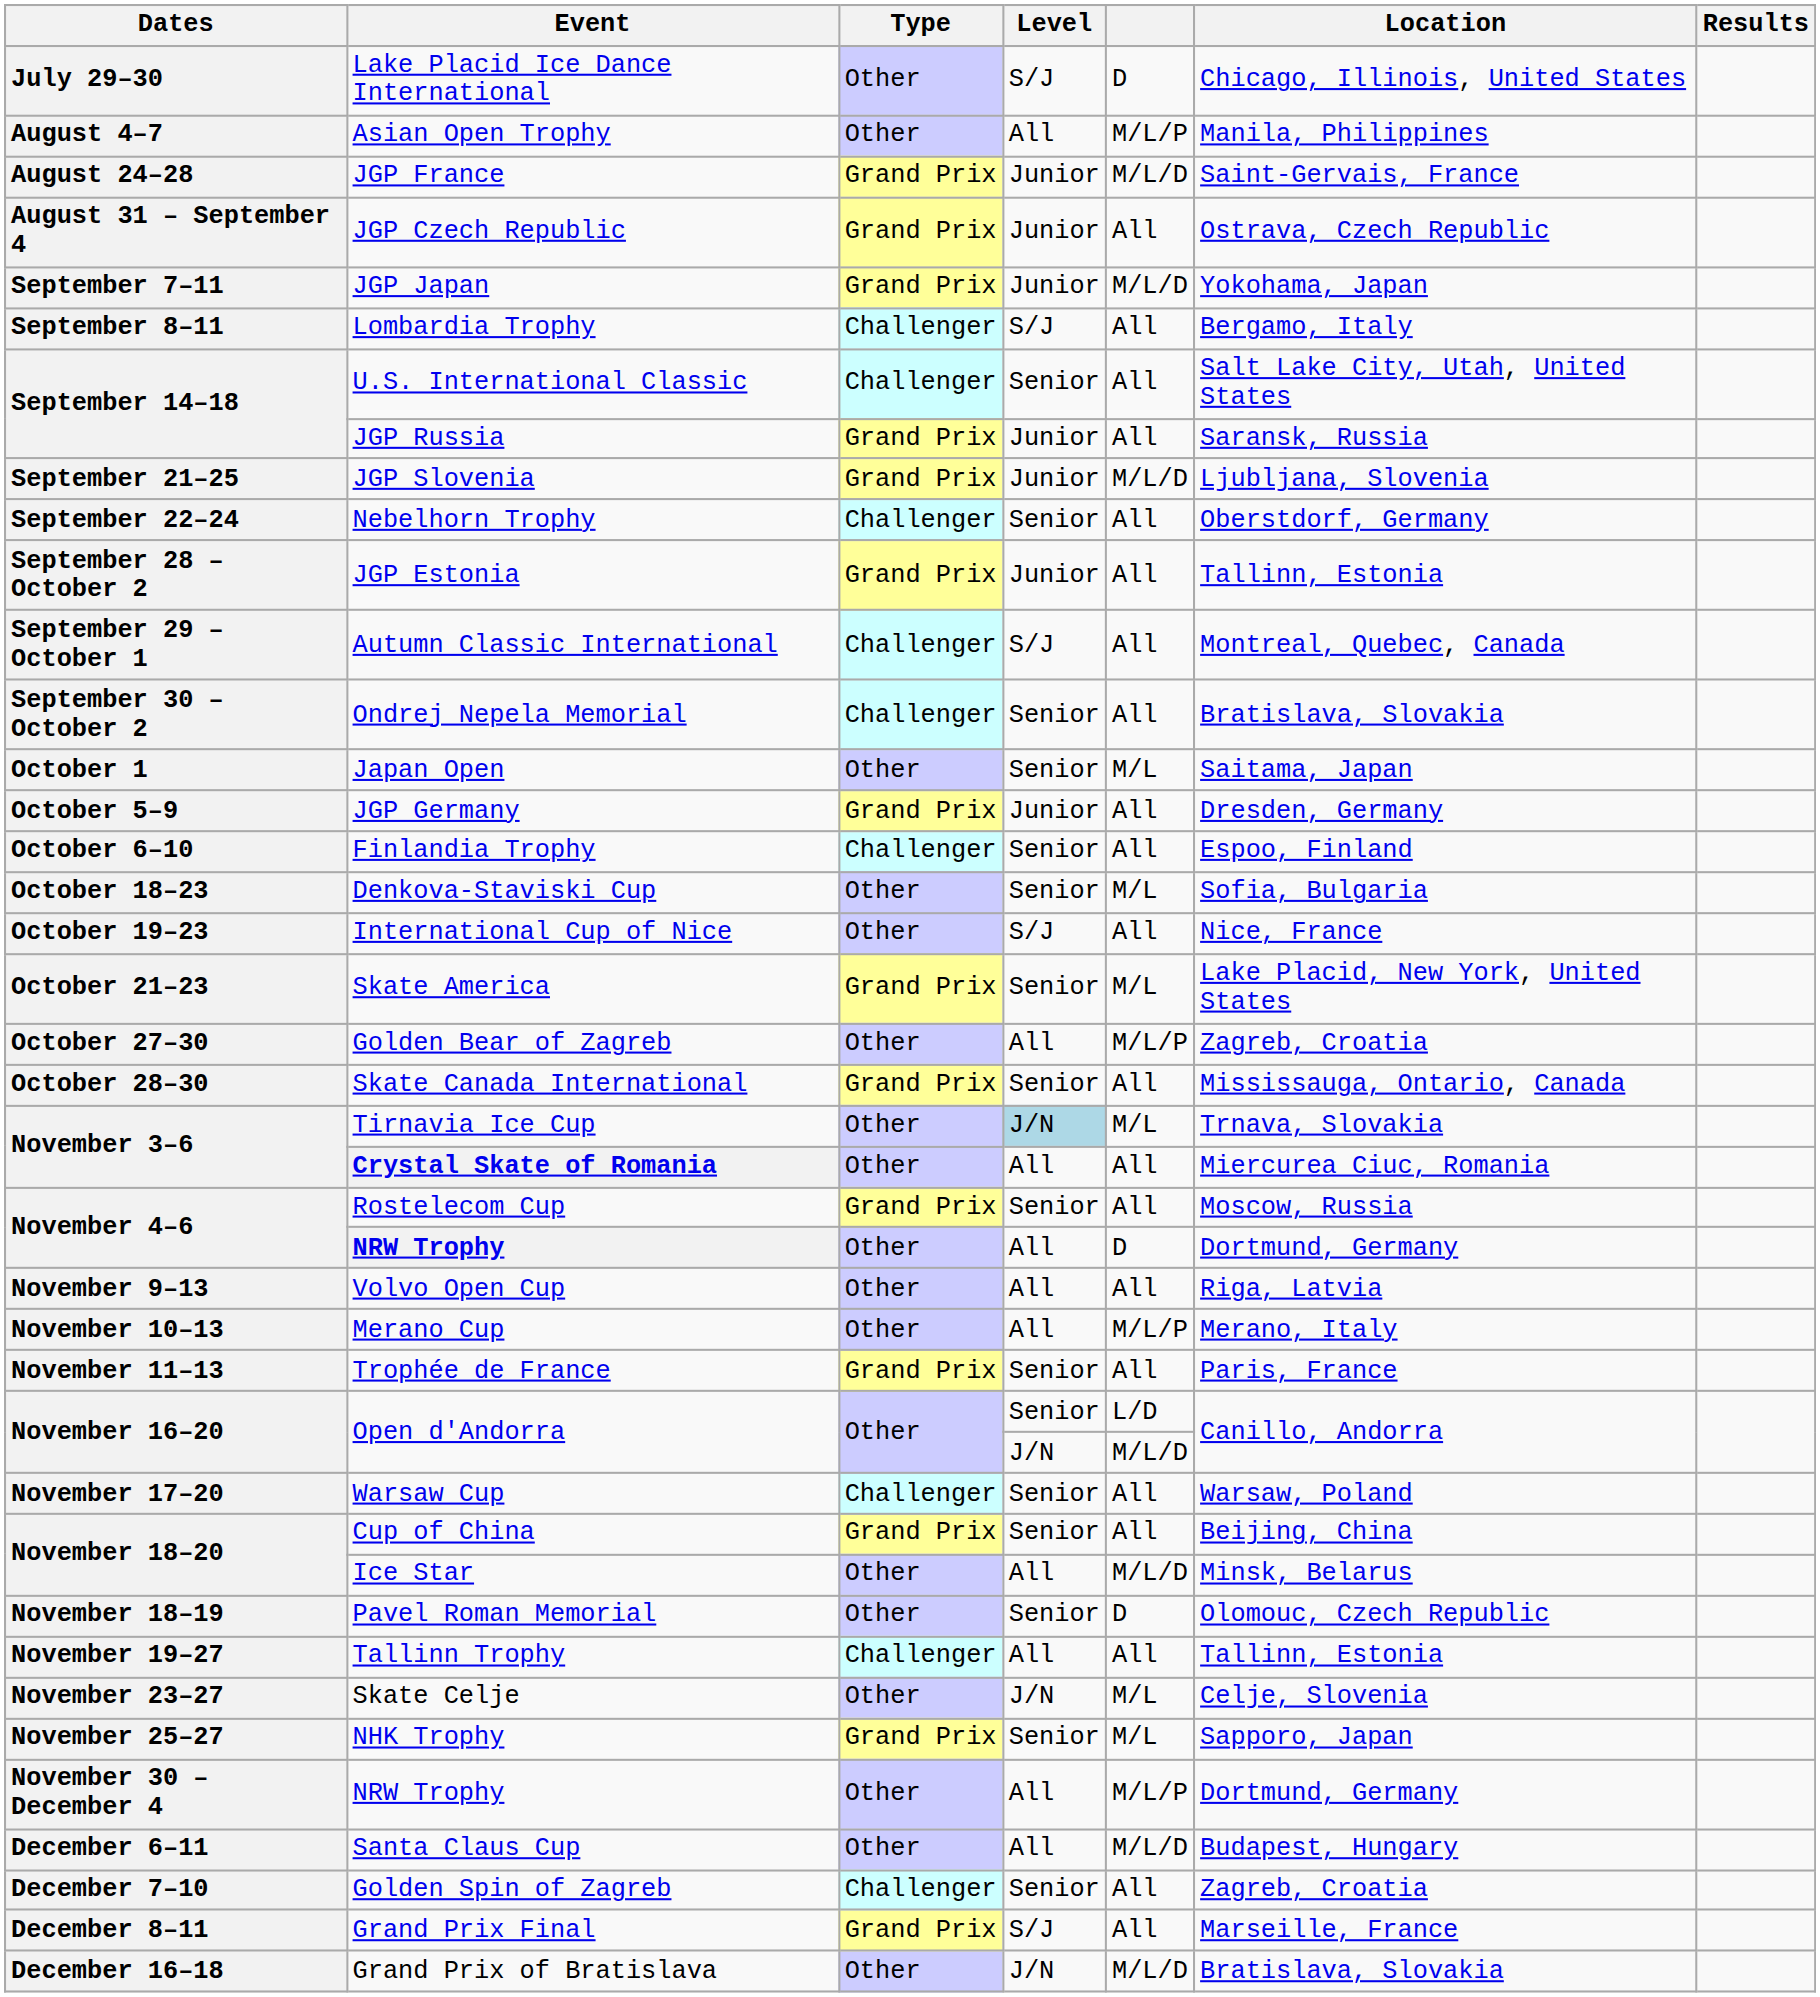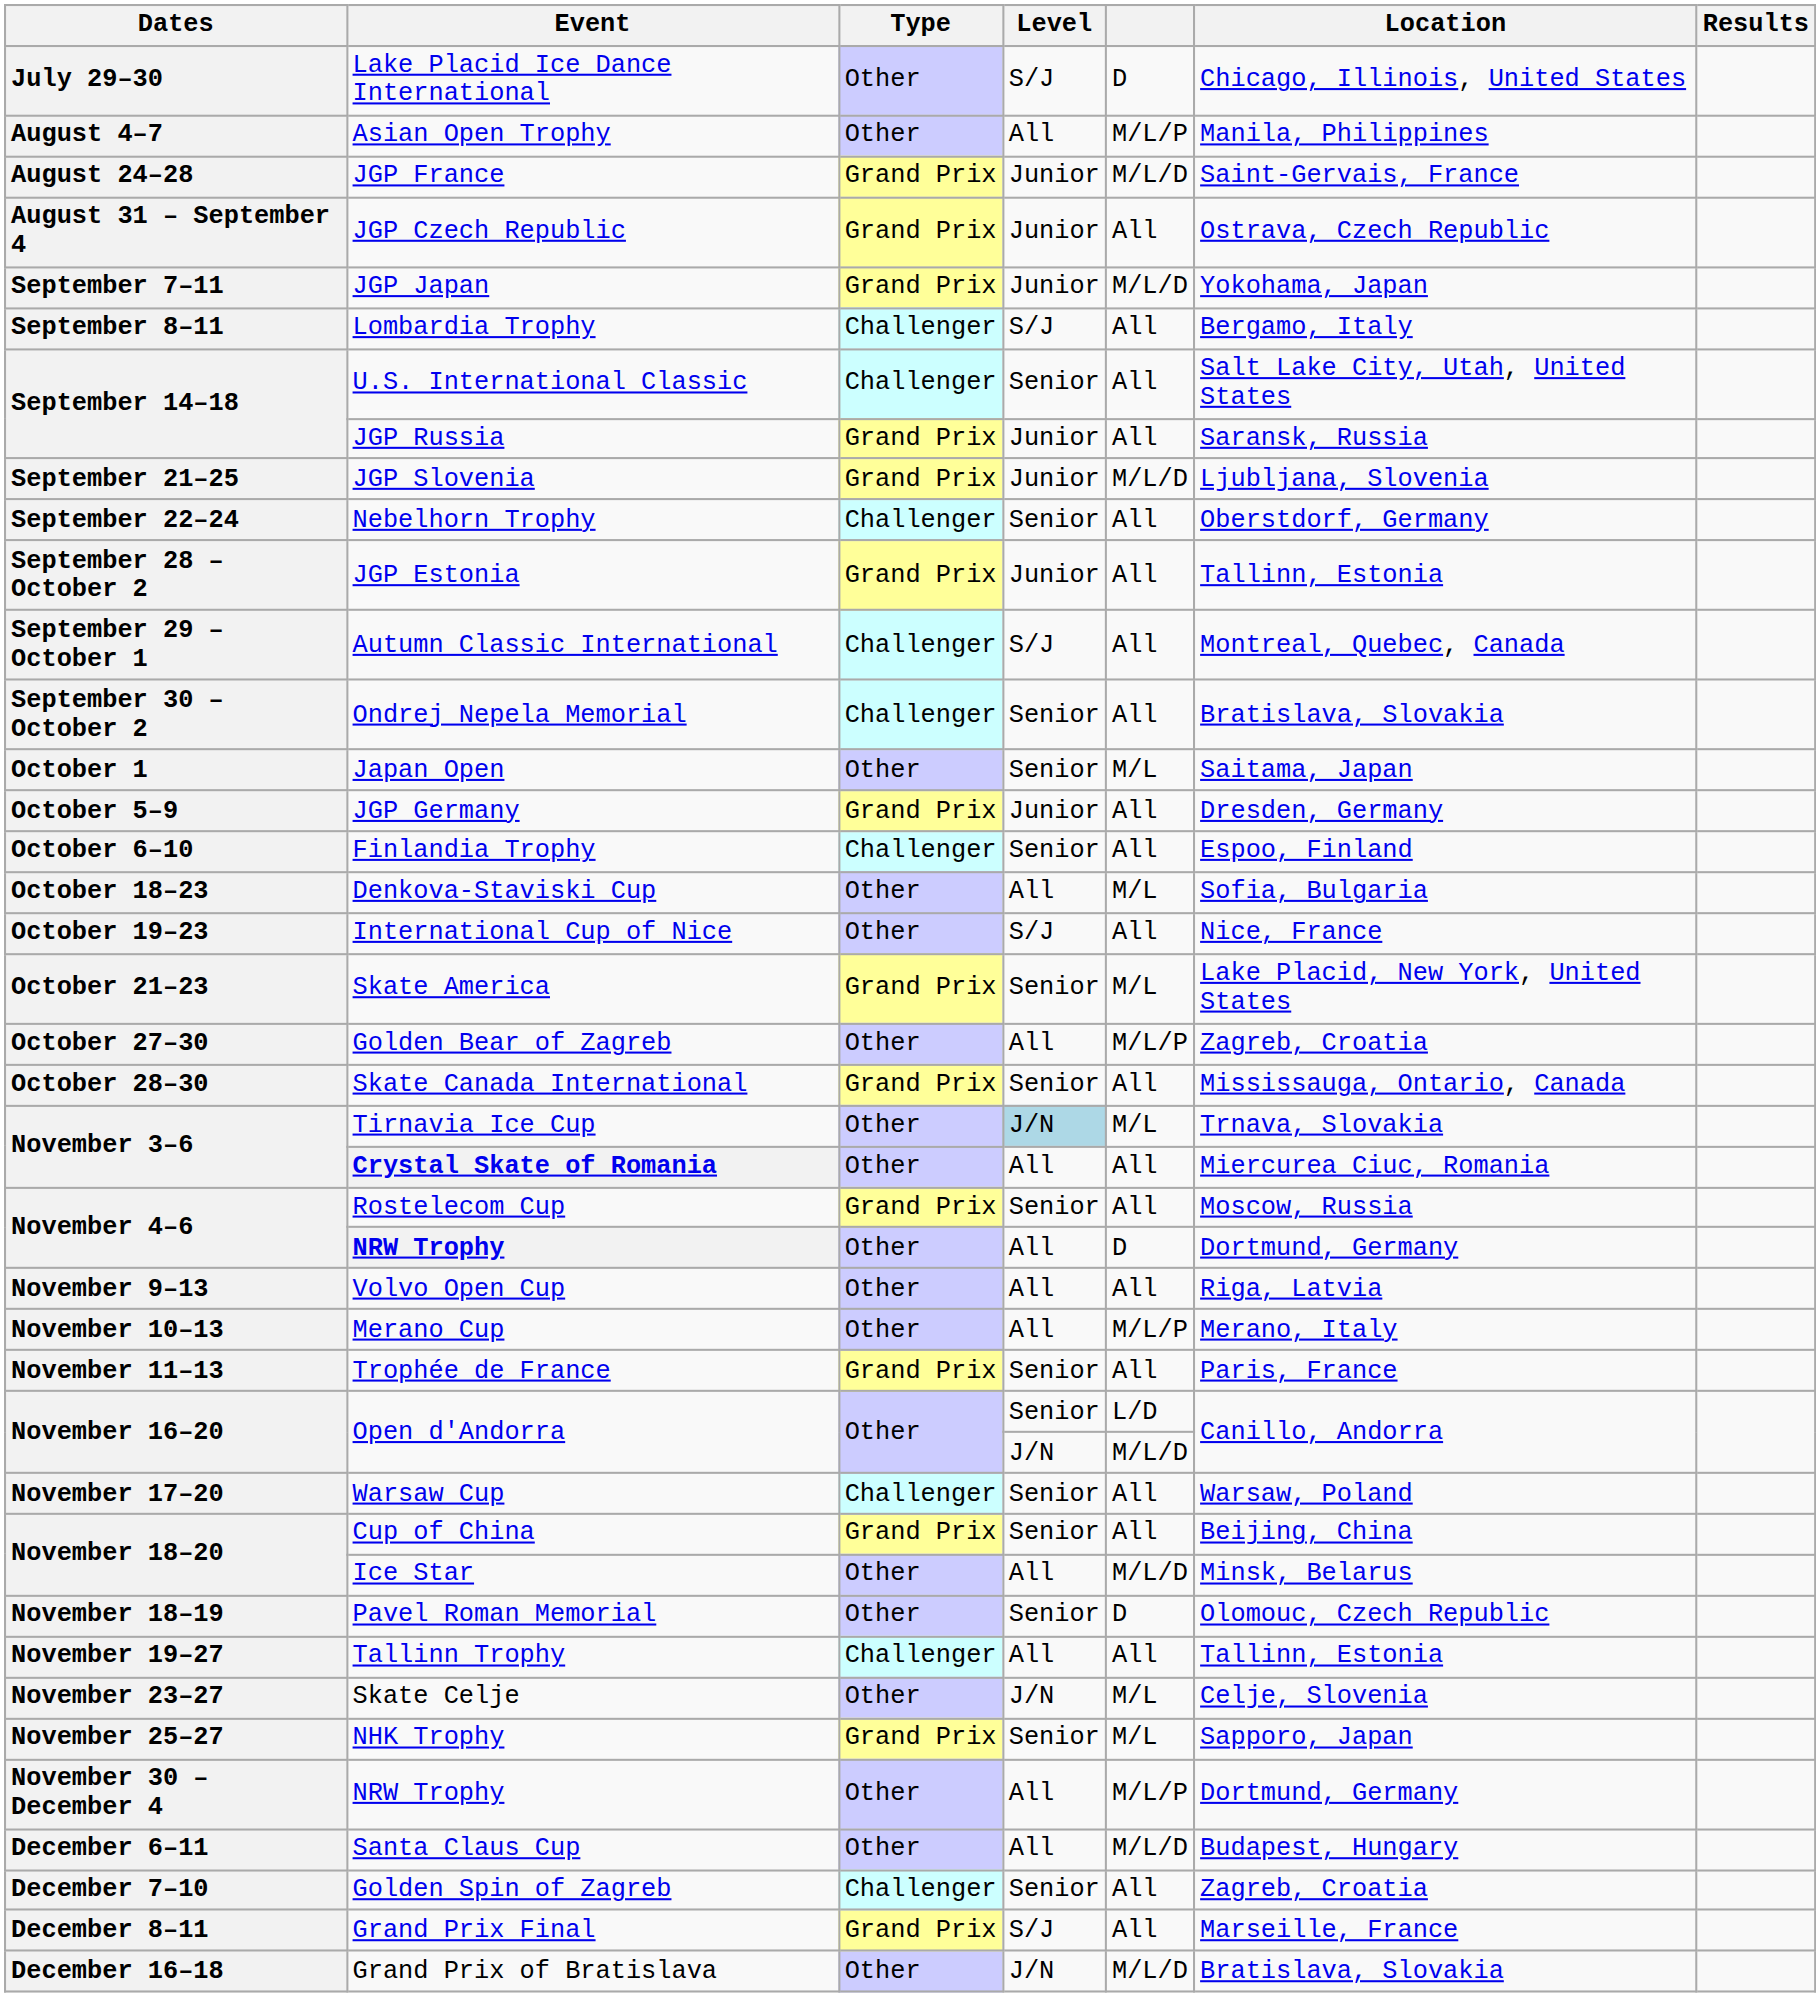 <table class="wikitable sortable" style="text-align:left; font-size:95%; width:100%">
 <tr>
 <th scope="col">Dates</th>
 <th scope="col">Event</th>
 <th scope="col">Type</th>
 <th scope="col" class="unsortable">Level</th>
 <th scope="col" class="unsortable"></th>
 <th scope="col" class="unsortable">Location</th>
 <th scope="col" class="unsortable">Results</th>
 </tr>
 <tr>
 <th scope="row" style="text-align:left">July 29–30</th>
 <td><a href='#'>Lake Placid Ice Dance International</a></td>
 <td bgcolor="ccccff">Other</td>
 <td>S/J</td>
 <td>D</td>
 <td><a href='#'>Chicago, Illinois</a>, <a href='#'>United States</a></td>
 <td></td>
 </tr>
 <tr>
 <th scope="row" style="text-align:left">August 4–7</th>
 <td><a href='#'>Asian Open Trophy</a></td>
 <td bgcolor="ccccff">Other</td>
 <td>All</td>
 <td>M/L/P</td>
 <td><a href='#'>Manila, Philippines</a></td>
 <td></td>
 </tr>
 <tr>
 <th scope="row" style="text-align:left">August 24–28</th>
 <td><a href='#'>JGP France</a></td>
 <td bgcolor="ffff99">Grand Prix</td>
 <td>Junior</td>
 <td>M/L/D</td>
 <td><a href='#'>Saint-Gervais, France</a></td>
 <td></td>
 </tr>
 <tr>
 <th scope="row" style="text-align:left">August 31 – September 4</th>
 <td><a href='#'>JGP Czech Republic</a></td>
 <td bgcolor="ffff99">Grand Prix</td>
 <td>Junior</td>
 <td>All</td>
 <td><a href='#'>Ostrava, Czech Republic</a></td>
 <td></td>
 </tr>
 <tr>
 <th scope="row" style="text-align:left">September 7–11</th>
 <td><a href='#'>JGP Japan</a></td>
 <td bgcolor="ffff99">Grand Prix</td>
 <td>Junior</td>
 <td>M/L/D</td>
 <td><a href='#'>Yokohama, Japan</a></td>
 <td></td>
 </tr>
 <tr>
 <th scope="row" style="text-align:left">September 8–11</th>
 <td><a href='#'>Lombardia Trophy</a></td>
 <td bgcolor="ccffff">Challenger</td>
 <td>S/J</td>
 <td>All</td>
 <td><a href='#'>Bergamo, Italy</a></td>
 <td></td>
 </tr>
 <tr>
 <th scope="row" style="text-align:left" rowspan="2">September 14–18</th>
 <td><a href='#'>U.S. International Classic</a></td>
 <td bgcolor="ccffff">Challenger</td>
 <td>Senior</td>
 <td>All</td>
 <td><a href='#'>Salt Lake City, Utah</a>, <a href='#'>United States</a></td>
 <td></td>
 </tr>
 <tr>
 <td><a href='#'>JGP Russia</a></td>
 <td bgcolor="ffff99">Grand Prix</td>
 <td>Junior</td>
 <td>All</td>
 <td><a href='#'>Saransk, Russia</a></td>
 <td></td>
 </tr>
 <tr>
 <th scope="row" style="text-align:left">September 21–25</th>
 <td><a href='#'>JGP Slovenia</a></td>
 <td bgcolor="ffff99">Grand Prix</td>
 <td>Junior</td>
 <td>M/L/D</td>
 <td><a href='#'>Ljubljana, Slovenia</a></td>
 <td></td>
 </tr>
 <tr>
 <th scope="row" style="text-align:left">September 22–24</th>
 <td><a href='#'>Nebelhorn Trophy</a></td>
 <td bgcolor="ccffff">Challenger</td>
 <td>Senior</td>
 <td>All</td>
 <td><a href='#'>Oberstdorf, Germany</a></td>
 <td></td>
 </tr>
 <tr>
 <th scope="row" style="text-align:left">September 28 – October 2</th>
 <td><a href='#'>JGP Estonia</a></td>
 <td bgcolor="ffff99">Grand Prix</td>
 <td>Junior</td>
 <td>All</td>
 <td><a href='#'>Tallinn, Estonia</a></td>
 <td></td>
 </tr>
 <tr>
 <th scope="row" style="text-align:left">September 29 – October 1</th>
 <td><a href='#'>Autumn Classic International</a></td>
 <td bgcolor="ccffff">Challenger</td>
 <td>S/J</td>
 <td>All</td>
 <td><a href='#'>Montreal, Quebec</a>, <a href='#'>Canada</a></td>
 <td></td>
 </tr>
 <tr>
 <th scope="row" style="text-align:left">September 30 – October 2</th>
 <td><a href='#'>Ondrej Nepela Memorial</a></td>
 <td bgcolor="ccffff">Challenger</td>
 <td>Senior</td>
 <td>All</td>
 <td><a href='#'>Bratislava, Slovakia</a></td>
 <td> </td>
 </tr>
 <tr>
 <th scope="row" style="text-align:left">October 1</th>
 <td><a href='#'>Japan Open</a></td>
 <td bgcolor="ccccff">Other</td>
 <td>Senior</td>
 <td>M/L</td>
 <td><a href='#'>Saitama, Japan</a></td>
 <td></td>
 </tr>
 <tr>
 <th scope="row" style="text-align:left">October 5–9</th>
 <td><a href='#'>JGP Germany</a></td>
 <td bgcolor="ffff99">Grand Prix</td>
 <td>Junior</td>
 <td>All</td>
 <td><a href='#'>Dresden, Germany</a></td>
 <td></td>
 </tr>
 <tr>
 <th scope="row" style="text-align:left">October 6–10</th>
 <td><a href='#'>Finlandia Trophy</a></td>
 <td bgcolor="ccffff">Challenger</td>
 <td>Senior</td>
 <td>All</td>
 <td><a href='#'>Espoo, Finland</a></td>
 <td></td>
 </tr>
 <tr>
 <th scope="row" style="text-align:left">October 18–23</th>
 <td><a href='#'>Denkova-Staviski Cup</a></td>
 <td bgcolor="ccccff">Other</td>
-<td>Senior</td>
+<td>All</td>
 <td>M/L</td>
 <td><a href='#'>Sofia, Bulgaria</a></td>
 <td></td>
 </tr>
 <tr>
 <th scope="row" style="text-align:left">October 19–23</th>
 <td><a href='#'>International Cup of Nice</a></td>
 <td bgcolor="ccccff">Other</td>
 <td>S/J</td>
 <td>All</td>
 <td><a href='#'>Nice, France</a></td>
 <td></td>
 </tr>
 <tr>
 <th scope="row" style="text-align:left">October 21–23</th>
 <td><a href='#'>Skate America</a></td>
 <td bgcolor="ffff99">Grand Prix</td>
 <td>Senior</td>
 <td>M/L</td>
 <td><a href='#'>Lake Placid, New York</a>, <a href='#'>United States</a></td>
 <td></td>
 </tr>
 <tr>
 <th scope="row" style="text-align:left">October 27–30</th>
 <td><a href='#'>Golden Bear of Zagreb</a></td>
 <td bgcolor="ccccff">Other</td>
 <td>All</td>
 <td>M/L/P</td>
 <td><a href='#'>Zagreb, Croatia</a></td>
 <td></td>
 </tr>
 <tr>
 <th scope="row" style="text-align:left">October 28–30</th>
 <td><a href='#'>Skate Canada International</a></td>
 <td bgcolor="ffff99">Grand Prix</td>
 <td>Senior</td>
 <td>All</td>
 <td><a href='#'>Mississauga, Ontario</a>, <a href='#'>Canada</a></td>
 <td></td>
 </tr>
 <tr>
 <th scope="row" style="text-align:left" rowspan="2">November 3–6</th>
 <td><a href='#'>Tirnavia Ice Cup</a></td>
 <td bgcolor="ccccff">Other</td>
 <td style="background: lightblue;">J/N</td>
 <td>M/L</td>
 <td><a href='#'>Trnava, Slovakia</a></td>
 <td></td>
 </tr>
 <tr>
 <th scope="row" style="text-align:left"><a href='#'>Crystal Skate of Romania</a></th>
 <td bgcolor="ccccff">Other</td>
 <td>All</td>
 <td>All</td>
 <td><a href='#'>Miercurea Ciuc, Romania</a></td>
 <td></td>
 </tr>
 <tr>
 <th scope="row" style="text-align:left" rowspan="2">November 4–6</th>
 <td><a href='#'>Rostelecom Cup</a></td>
 <td bgcolor="ffff99">Grand Prix</td>
 <td>Senior</td>
 <td>All</td>
 <td><a href='#'>Moscow, Russia</a></td>
 <td></td>
 </tr>
 <tr>
 <th scope="row" style="text-align:left"><a href='#'>NRW Trophy</a></th>
 <td bgcolor="ccccff">Other</td>
 <td>All</td>
 <td>D</td>
 <td><a href='#'>Dortmund, Germany</a></td>
 <td></td>
 </tr>
 <tr>
 <th scope="row" style="text-align:left">November 9–13</th>
 <td><a href='#'>Volvo Open Cup</a></td>
 <td bgcolor="ccccff">Other</td>
 <td>All</td>
 <td>All</td>
 <td><a href='#'>Riga, Latvia</a></td>
 <td></td>
 </tr>
 <tr>
 <th scope="row" style="text-align:left">November 10–13</th>
 <td><a href='#'>Merano Cup</a></td>
 <td bgcolor="ccccff">Other</td>
 <td>All</td>
 <td>M/L/P</td>
 <td><a href='#'>Merano, Italy</a></td>
 <td></td>
 </tr>
 <tr>
 <th scope="row" style="text-align:left">November 11–13</th>
 <td><a href='#'>Trophée de France</a></td>
 <td bgcolor="ffff99">Grand Prix</td>
 <td>Senior</td>
 <td>All</td>
 <td><a href='#'>Paris, France</a></td>
 <td></td>
 </tr>
 <tr>
 <th scope="row" style="text-align:left" rowspan="2">November 16–20</th>
 <td rowspan="2"><a href='#'>Open d'Andorra</a></td>
 <td rowspan="2" bgcolor="ccccff">Other</td>
 <td>Senior</td>
 <td>L/D</td>
 <td rowspan="2"><a href='#'>Canillo, Andorra</a></td>
 <td rowspan="2"></td>
 </tr>
 <tr>
 <td>J/N</td>
 <td>M/L/D</td>
 </tr>
 <tr>
 <th scope="row" style="text-align:left">November 17–20</th>
 <td><a href='#'>Warsaw Cup</a></td>
 <td bgcolor="ccffff">Challenger</td>
 <td>Senior</td>
 <td>All</td>
 <td><a href='#'>Warsaw, Poland</a></td>
 <td></td>
 </tr>
 <tr>
 <th scope="row" style="text-align:left" rowspan="2">November 18–20</th>
 <td><a href='#'>Cup of China</a></td>
 <td bgcolor="ffff99">Grand Prix</td>
 <td>Senior</td>
 <td>All</td>
 <td><a href='#'>Beijing, China</a></td>
 <td></td>
 </tr>
 <tr>
 <td><a href='#'>Ice Star</a></td>
 <td bgcolor="ccccff">Other</td>
 <td>All</td>
 <td>M/L/D</td>
 <td><a href='#'>Minsk, Belarus</a></td>
 <td></td>
 </tr>
 <tr>
 <th scope="row" style="text-align:left">November 18–19</th>
 <td><a href='#'>Pavel Roman Memorial</a></td>
 <td bgcolor="ccccff">Other</td>
 <td>Senior</td>
 <td>D</td>
 <td><a href='#'>Olomouc, Czech Republic</a></td>
 <td></td>
 </tr>
 <tr>
 <th scope="row" style="text-align:left">November 19–27</th>
 <td><a href='#'>Tallinn Trophy</a></td>
 <td bgcolor="ccffff">Challenger</td>
 <td>All</td>
 <td>All</td>
 <td><a href='#'>Tallinn, Estonia</a></td>
 <td></td>
 </tr>
 <tr>
 <th scope="row" style="text-align:left">November 23–27</th>
 <td>Skate Celje</td>
 <td bgcolor="ccccff">Other</td>
 <td>J/N</td>
 <td>M/L</td>
 <td><a href='#'>Celje, Slovenia</a></td>
 <td></td>
 </tr>
 <tr>
 <th scope="row" style="text-align:left">November 25–27</th>
 <td><a href='#'>NHK Trophy</a></td>
 <td bgcolor="ffff99">Grand Prix</td>
 <td>Senior</td>
 <td>M/L</td>
 <td><a href='#'>Sapporo, Japan</a></td>
 <td></td>
 </tr>
 <tr>
 <th scope="row" style="text-align:left">November 30 – December 4</th>
 <td><a href='#'>NRW Trophy</a></td>
 <td bgcolor="ccccff">Other</td>
 <td>All</td>
 <td>M/L/P</td>
 <td><a href='#'>Dortmund, Germany</a></td>
 <td></td>
 </tr>
 <tr>
 <th scope="row" style="text-align:left">December 6–11</th>
 <td><a href='#'>Santa Claus Cup</a></td>
 <td bgcolor="ccccff">Other</td>
 <td>All</td>
 <td>M/L/D</td>
 <td><a href='#'>Budapest, Hungary</a></td>
 <td> </td>
 </tr>
 <tr>
 <th scope="row" style="text-align:left">December 7–10</th>
 <td><a href='#'>Golden Spin of Zagreb</a></td>
 <td bgcolor="ccffff">Challenger</td>
 <td>Senior</td>
 <td>All</td>
 <td><a href='#'>Zagreb, Croatia</a></td>
 <td></td>
 </tr>
 <tr>
 <th scope="row" style="text-align:left">December 8–11</th>
 <td><a href='#'>Grand Prix Final</a></td>
 <td bgcolor="ffff99">Grand Prix</td>
 <td>S/J</td>
 <td>All</td>
 <td><a href='#'>Marseille, France</a></td>
 <td></td>
 </tr>
 <tr>
 <th scope="row" style="text-align:left">December 16–18</th>
 <td>Grand Prix of Bratislava</td>
 <td bgcolor="ccccff">Other</td>
 <td>J/N</td>
 <td>M/L/D</td>
 <td><a href='#'>Bratislava, Slovakia</a></td>
 <td></td>
 </tr>
 </table>
